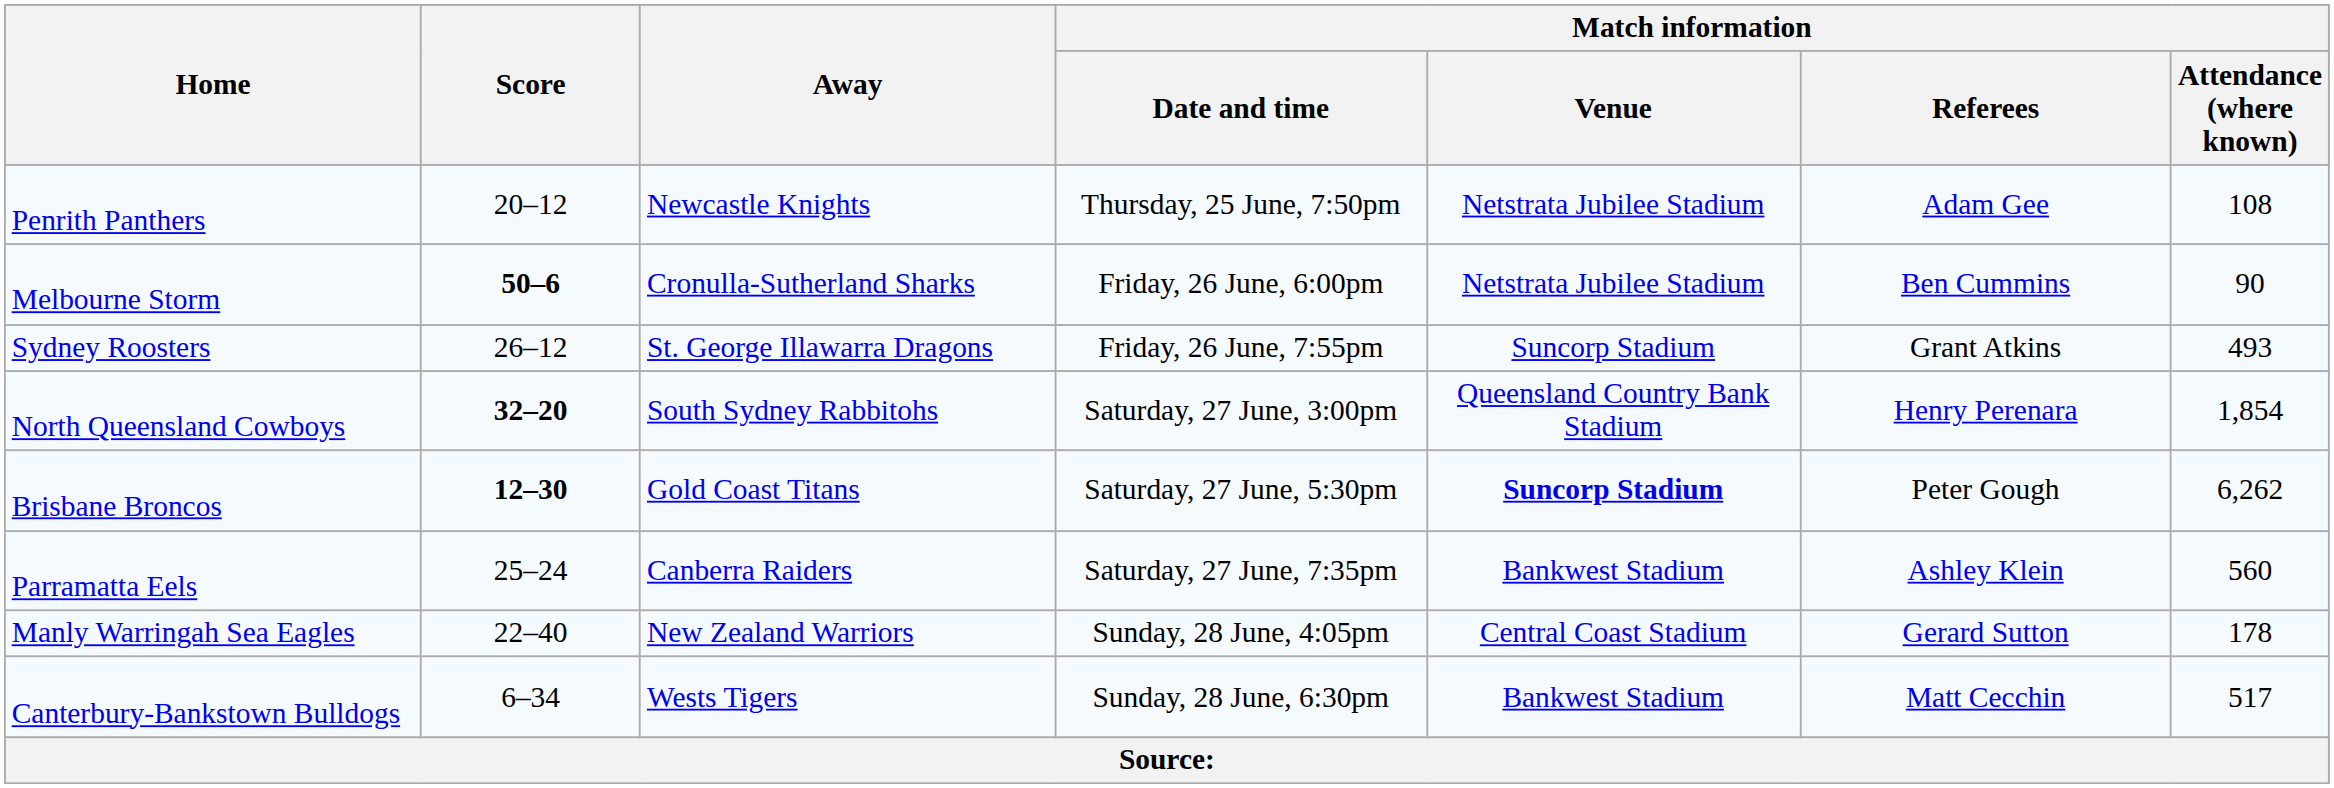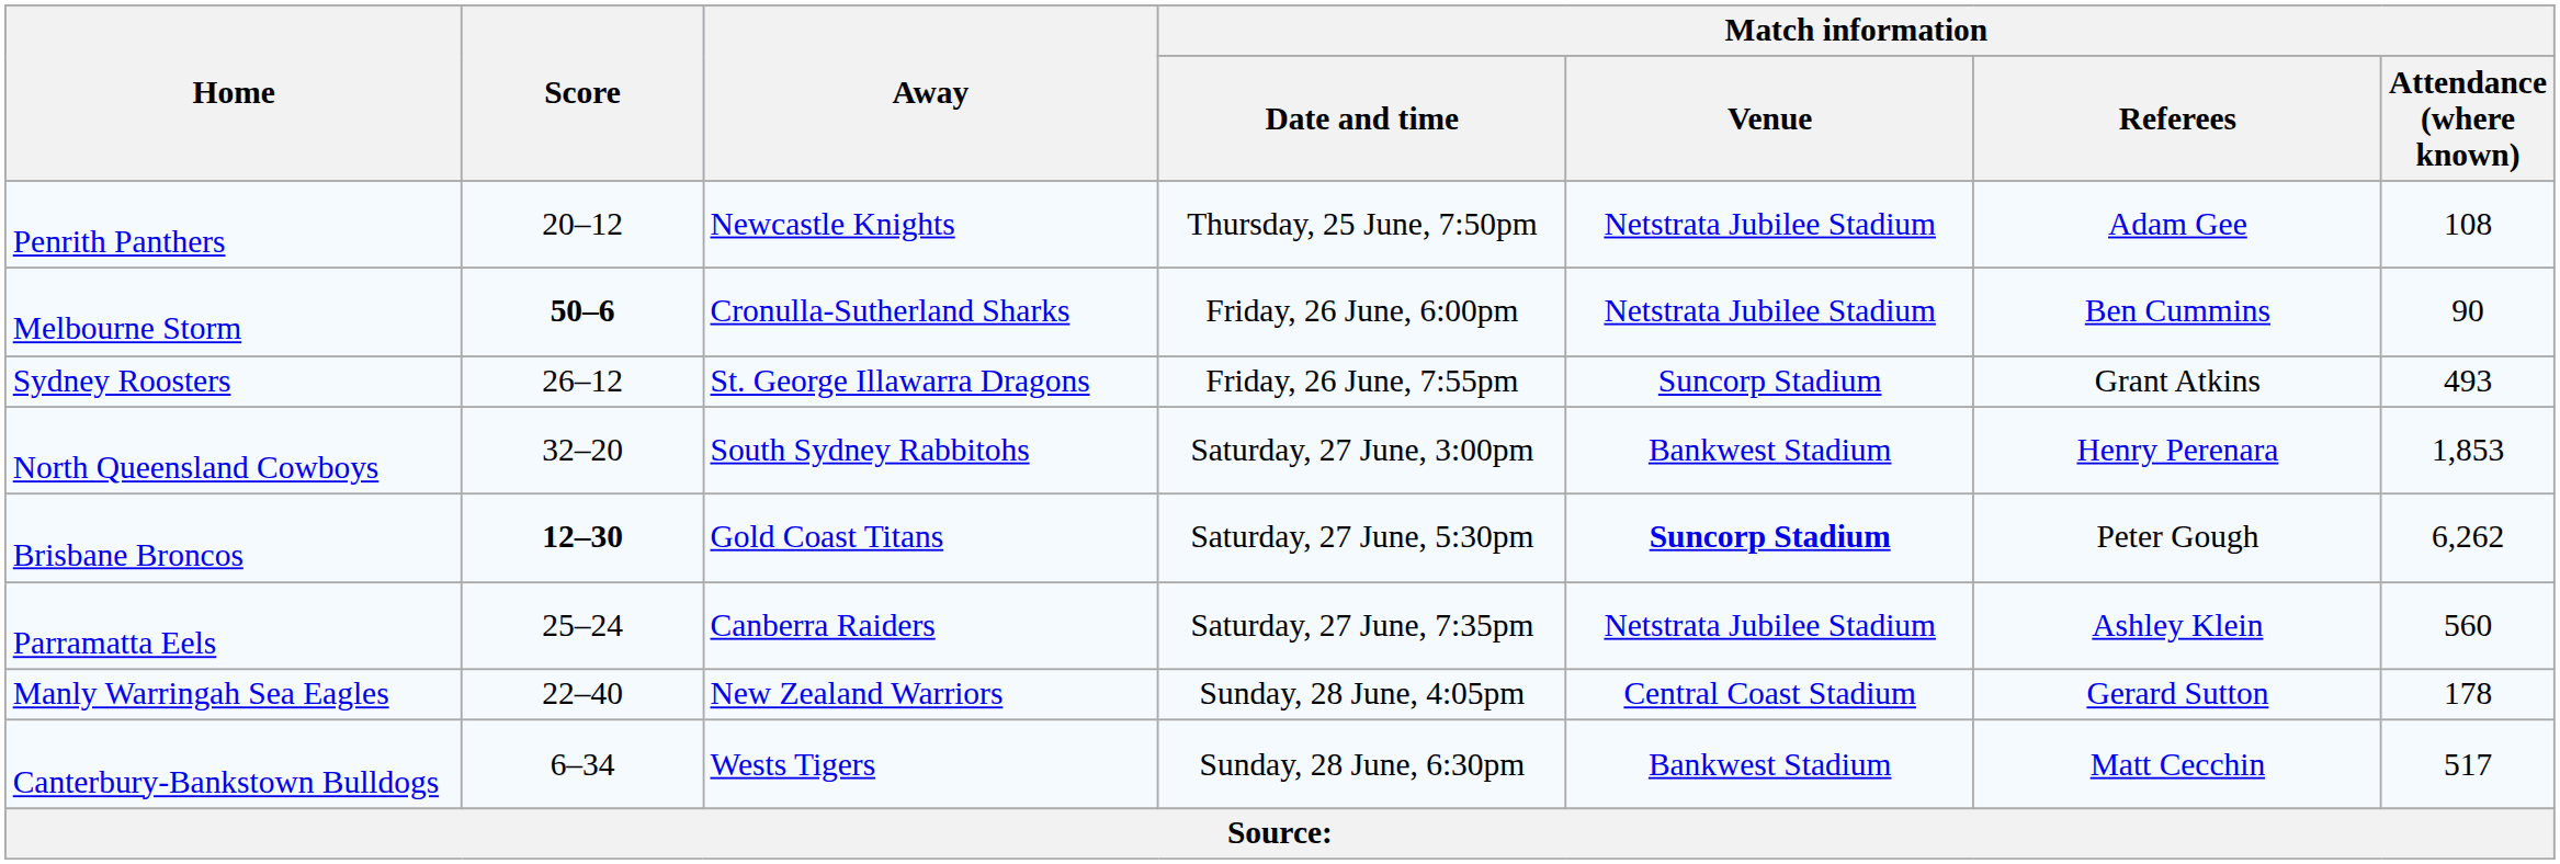 <table class="wikitable" style="border-collapse:collapse; text-align:center; width:100%;">
 <tr style="background:#c1d8ff;">
 <th rowspan="2" style="width:19%;">Home</th>
 <th rowspan="2" style="width:10%;">Score</th>
 <th rowspan="2" style="width:19%;">Away</th>
 <th colspan="6">Match information</th>
 </tr>
 <tr style="background:#efefef;">
 <th width="17%">Date and time</th>
 <th width="17%">Venue</th>
 <th width="17%">Referees</th>
 <th width="5%">Attendance<br>(where known)</th>
 </tr>
 <tr style="text-align:center; background:#f5faff;">
 <td align="left"><br> <a href='#'>Penrith Panthers</a></td>
 <td>20–12</td>
 <td align="left"> <a href='#'>Newcastle Knights</a></td>
 <td>Thursday, 25 June, 7:50pm</td>
 <td><a href='#'>Netstrata Jubilee Stadium</a></td>
 <td><a href='#'>Adam Gee</a></td>
 <td>108</td>
 </tr>
 <tr style="text-align:center; background:#f5faff;">
 <td align="left"><br> <a href='#'>Melbourne Storm</a></td>
 <td><strong>50–6</strong></td>
 <td align="left"> <a href='#'>Cronulla-Sutherland Sharks</a></td>
 <td>Friday, 26 June, 6:00pm</td>
 <td><a href='#'>Netstrata Jubilee Stadium</a></td>
 <td><a href='#'>Ben Cummins</a></td>
 <td>90</td>
 </tr>
 <tr style="text-align:center; background:#f5faff;">
 <td align="left"> <a href='#'>Sydney Roosters</a></td>
 <td>26–12</td>
 <td align="left"> <a href='#'>St. George Illawarra Dragons</a></td>
 <td>Friday, 26 June, 7:55pm</td>
 <td><a href='#'>Suncorp Stadium</a></td>
 <td>Grant Atkins</td>
 <td>493</td>
 </tr>
 <tr style="text-align:center; background:#f5faff;">
 <td align="left"><br> <a href='#'>North Queensland Cowboys</a></td>
-<td><strong>32–20</strong></td>
+<td>32–20</td>
 <td align="left"> <a href='#'>South Sydney Rabbitohs</a></td>
 <td>Saturday, 27 June, 3:00pm</td>
-<td><a href='#'>Queensland Country Bank Stadium</a></td>
+<td><a href='#'>Bankwest Stadium</a></td>
 <td><a href='#'>Henry Perenara</a></td>
-<td>1,854</td>
+<td>1,853</td>
 </tr>
 <tr style="text-align:center; background:#f5faff;">
 <td align="left"><br> <a href='#'>Brisbane Broncos</a></td>
 <td><strong>12–30</strong></td>
 <td align="left"> <a href='#'>Gold Coast Titans</a></td>
 <td>Saturday, 27 June, 5:30pm</td>
 <td><strong><a href='#'>Suncorp Stadium</a></strong></td>
 <td>Peter Gough</td>
 <td>6,262</td>
 </tr>
 <tr style="text-align:center; background:#f5faff;">
 <td align="left"><br> <a href='#'>Parramatta Eels</a></td>
 <td>25–24</td>
 <td align="left"> <a href='#'>Canberra Raiders</a></td>
 <td>Saturday, 27 June, 7:35pm</td>
-<td><a href='#'>Bankwest Stadium</a></td>
+<td><a href='#'>Netstrata Jubilee Stadium</a></td>
 <td><a href='#'>Ashley Klein</a></td>
 <td>560</td>
 </tr>
 <tr style="text-align:center; background:#f5faff;">
 <td align="left"> <a href='#'>Manly Warringah Sea Eagles</a></td>
 <td>22–40</td>
 <td align="left"> <a href='#'>New Zealand Warriors</a></td>
 <td>Sunday, 28 June, 4:05pm</td>
 <td><a href='#'>Central Coast Stadium</a></td>
 <td><a href='#'>Gerard Sutton</a></td>
 <td>178</td>
 </tr>
 <tr style="text-align:center; background:#f5faff;">
 <td align="left"><br> <a href='#'>Canterbury-Bankstown Bulldogs</a></td>
 <td>6–34</td>
 <td align="left"> <a href='#'>Wests Tigers</a></td>
 <td>Sunday, 28 June, 6:30pm</td>
 <td><a href='#'>Bankwest Stadium</a></td>
 <td><a href='#'>Matt Cecchin</a></td>
 <td>517</td>
 </tr>
 <tr style="background:#c1d8ff;">
 <th colspan="7">Source:</th>
 </tr>
 </table>
